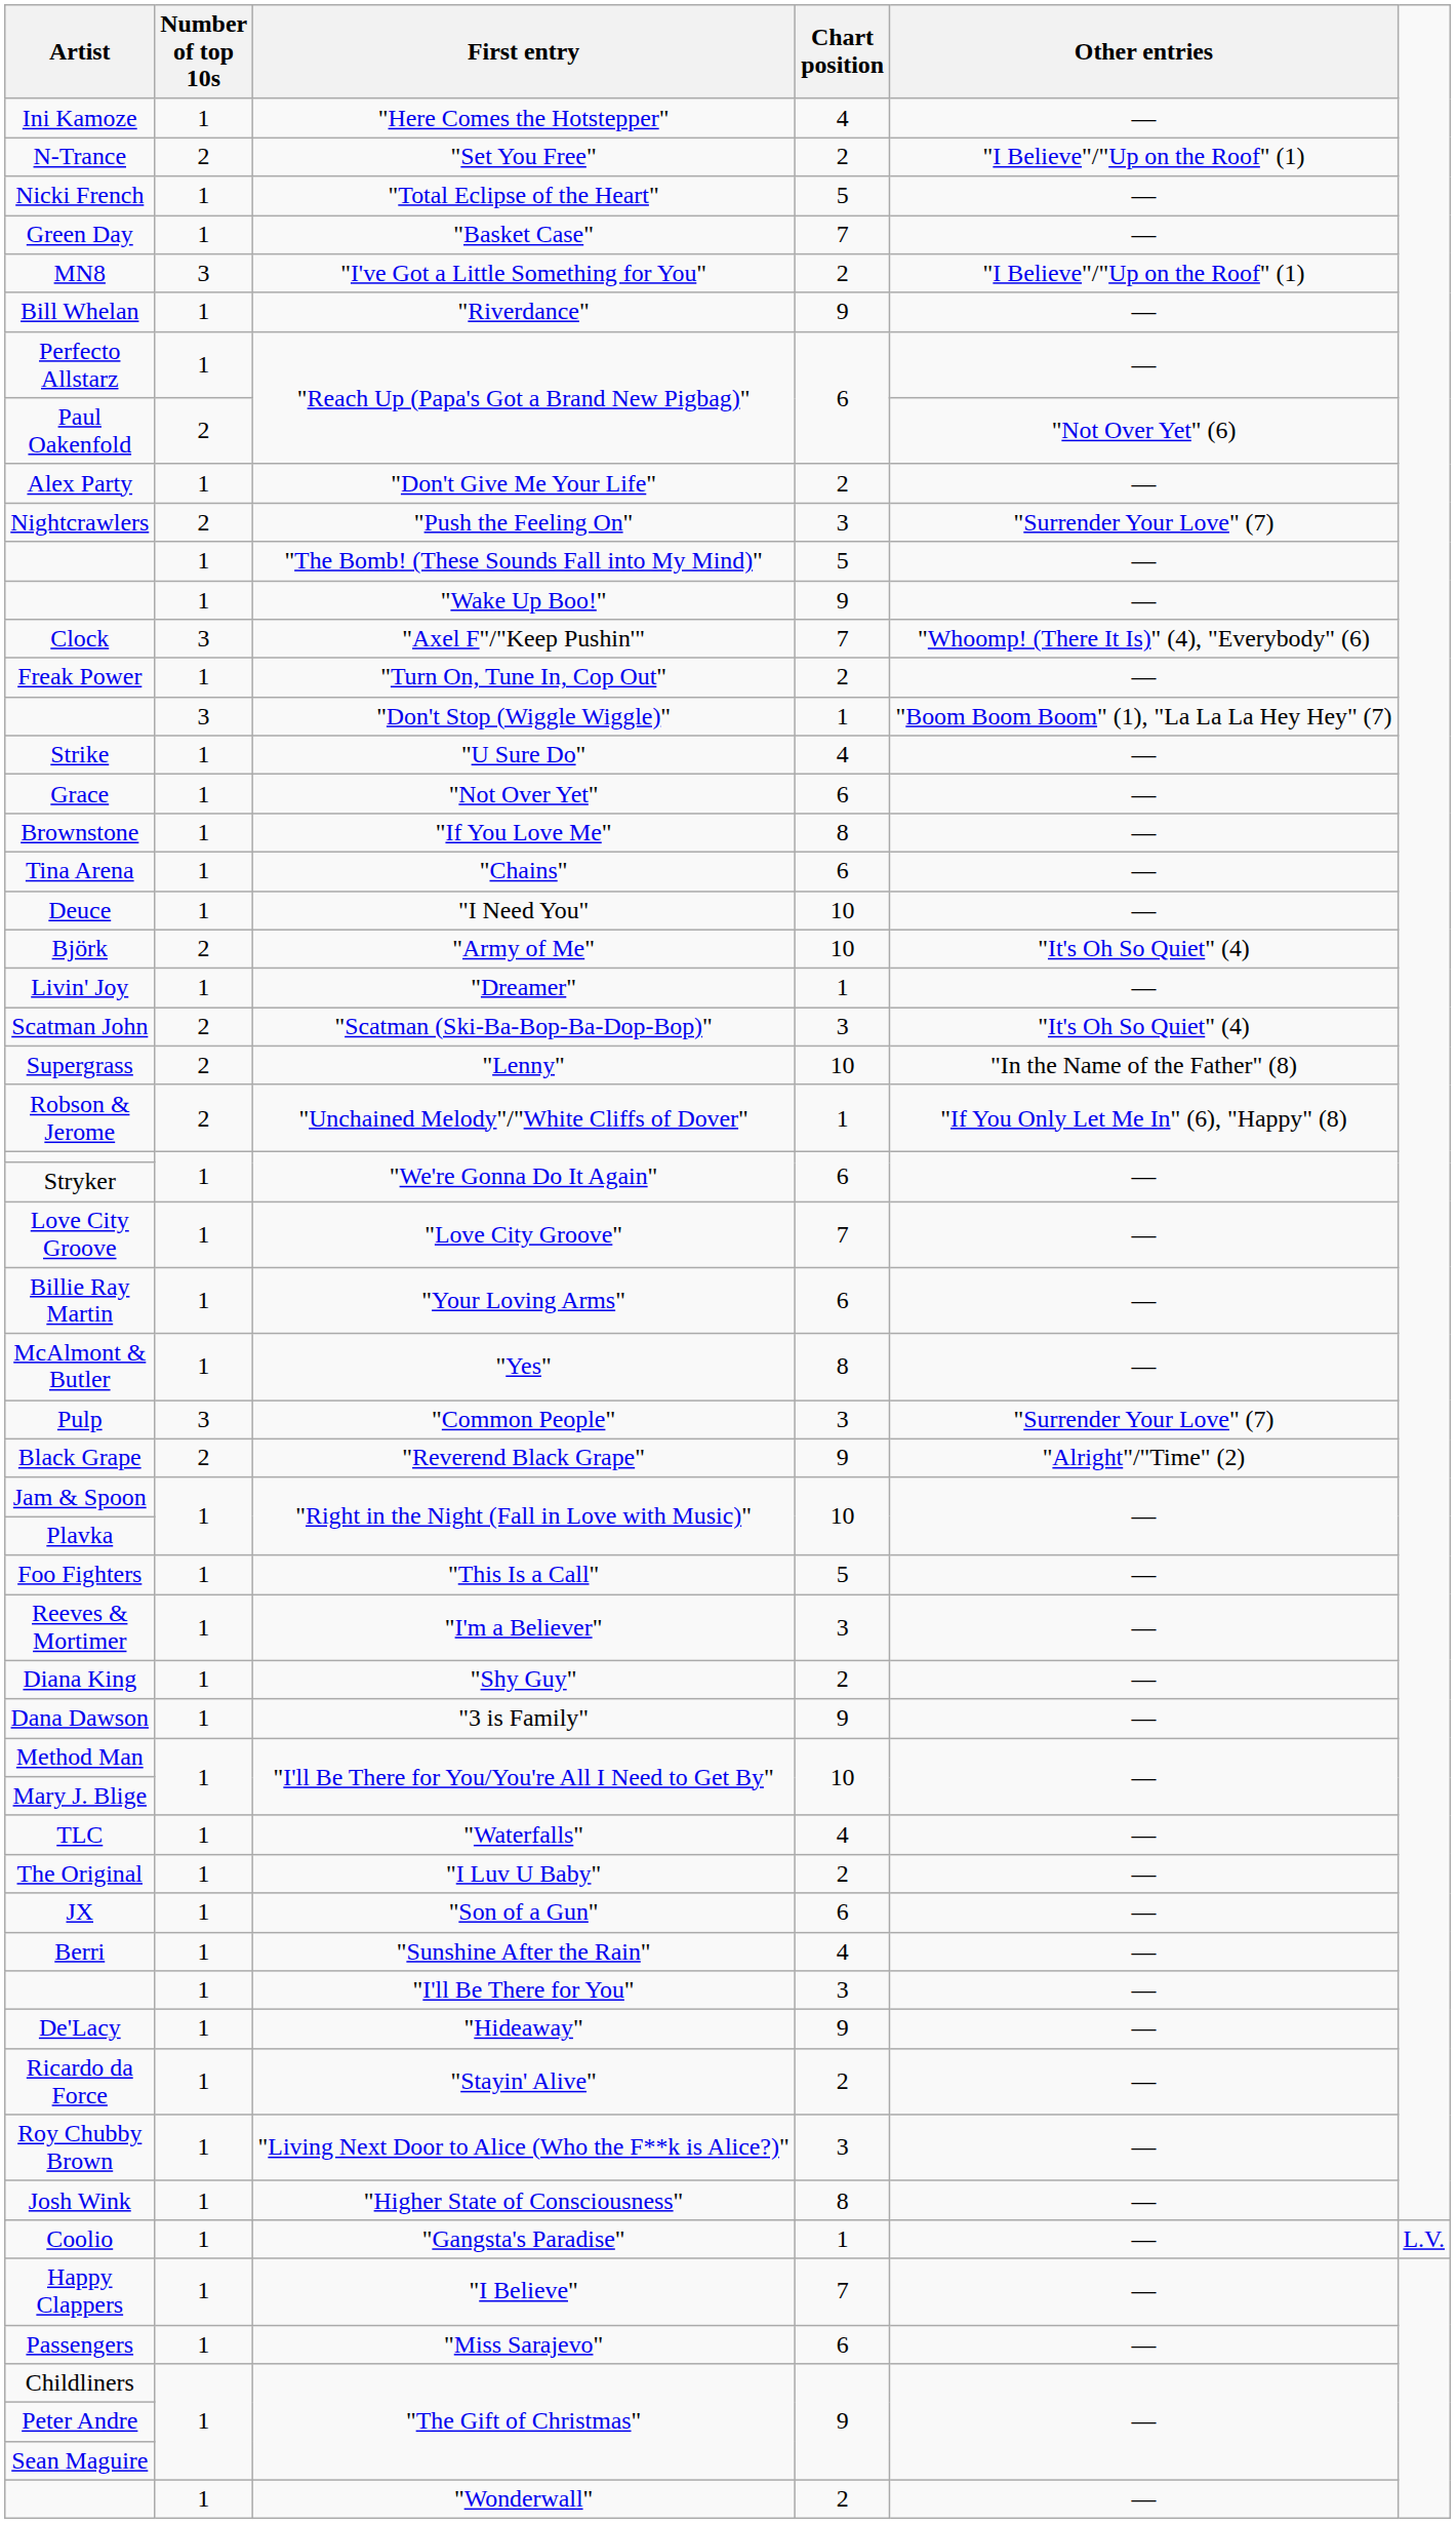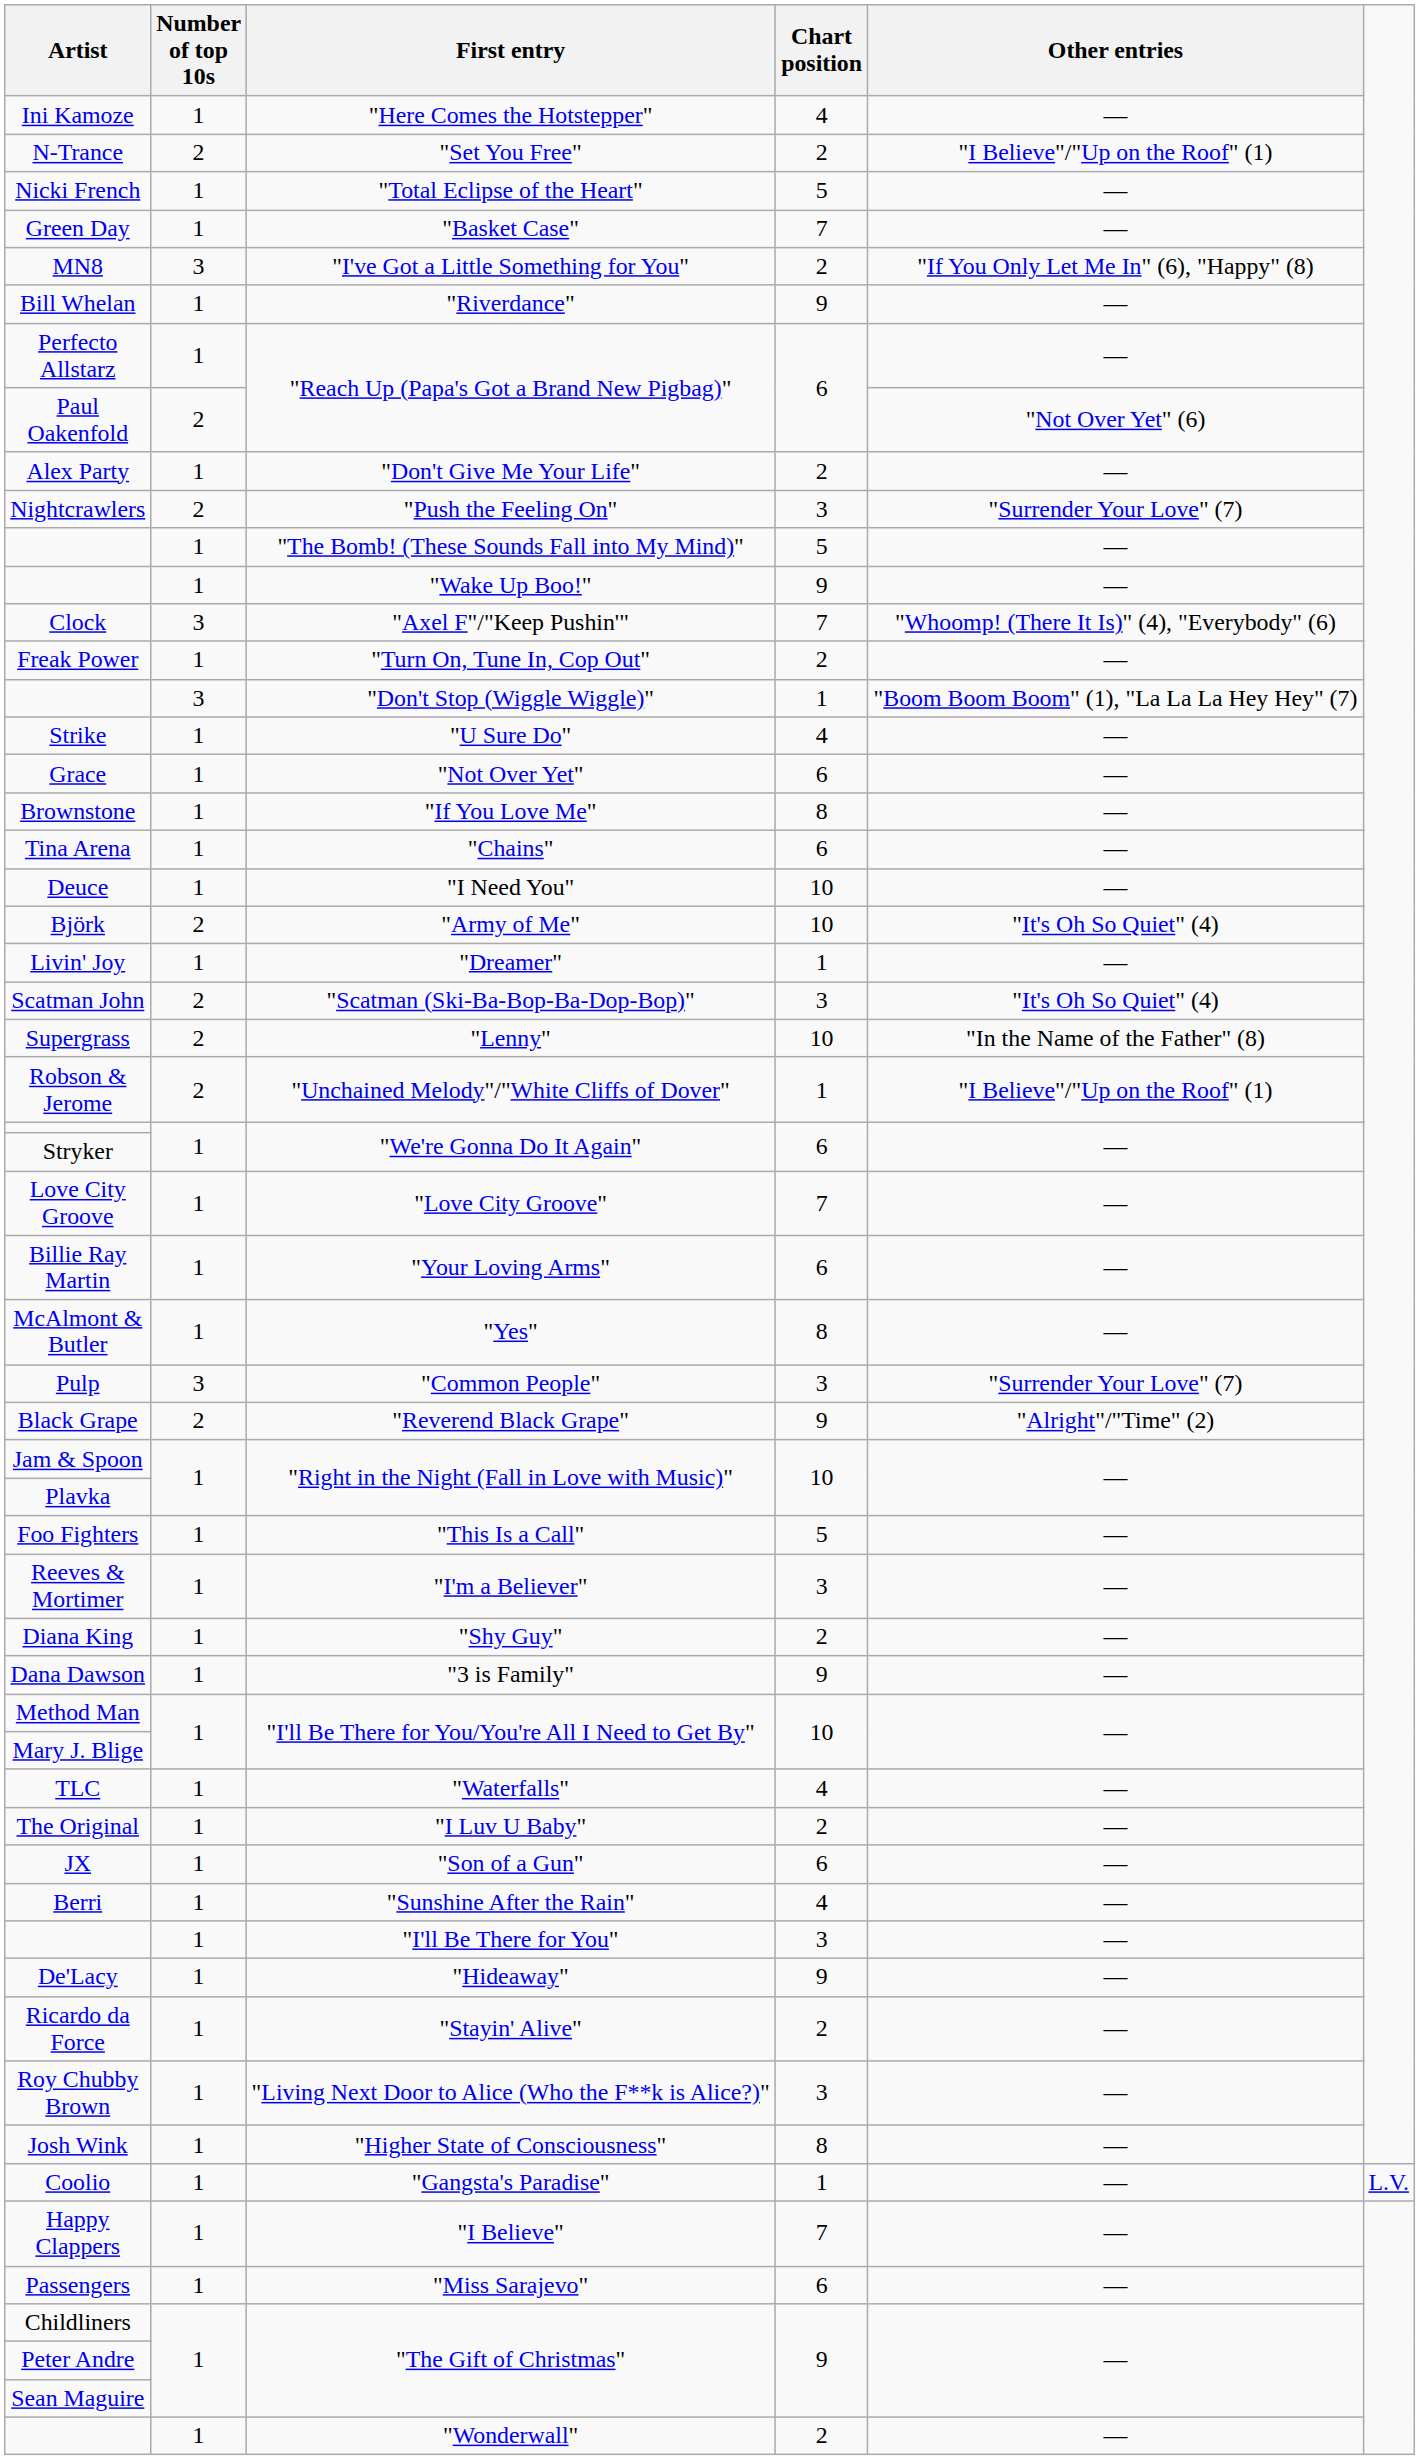 <table class="wikitable sortable mw-collapsible mw-collapsed" style="text-align: center;">
 <tr>
 <th scope="col" style="width:55px;">Artist</th>
 <th scope="col" style="width:55px;" data-sort-type="number">Number of top 10s</th>
 <th scope="col" style="text-align:center;">First entry</th>
 <th scope="col" style="width:55px;" data-sort-type="number">Chart position</th>
 <th scope="col" style="text-align:center;">Other entries</th>
 </tr>
 <tr>
 <td><a href='#'>Ini Kamoze</a></td>
 <td>1</td>
 <td>"<a href='#'>Here Comes the Hotstepper</a>"</td>
 <td>4</td>
 <td>—</td>
 </tr>
 <tr>
 <td><a href='#'>N-Trance</a></td>
 <td>2</td>
 <td>"<a href='#'>Set You Free</a>"</td>
 <td>2</td>
 <td>"<a href='#'>I Believe</a>"/"<a href='#'>Up on the Roof</a>" (1)</td>
 </tr>
 <tr>
 <td><a href='#'>Nicki French</a></td>
 <td>1</td>
 <td>"<a href='#'>Total Eclipse of the Heart</a>"</td>
 <td>5</td>
 <td>—</td>
 </tr>
 <tr>
 <td><a href='#'>Green Day</a></td>
 <td>1</td>
 <td>"<a href='#'>Basket Case</a>"</td>
 <td>7</td>
 <td>—</td>
 </tr>
 <tr>
 <td><a href='#'>MN8</a></td>
 <td>3</td>
 <td>"<a href='#'>I've Got a Little Something for You</a>"</td>
 <td>2</td>
-<td>"<a href='#'>I Believe</a>"/"<a href='#'>Up on the Roof</a>" (1)</td>
+<td>"<a href='#'>If You Only Let Me In</a>" (6), "Happy" (8)</td>
 </tr>
 <tr>
 <td><a href='#'>Bill Whelan</a></td>
 <td>1</td>
 <td>"<a href='#'>Riverdance</a>"</td>
 <td>9</td>
 <td>—</td>
 </tr>
 <tr>
 <td><a href='#'>Perfecto Allstarz</a></td>
 <td>1</td>
 <td rowspan="2">"<a href='#'>Reach Up (Papa's Got a Brand New Pigbag)</a>"</td>
 <td rowspan="2">6</td>
 <td>—</td>
 </tr>
 <tr>
 <td><a href='#'>Paul Oakenfold</a></td>
 <td>2</td>
 <td>"<a href='#'>Not Over Yet</a>" (6)</td>
 </tr>
 <tr>
 <td><a href='#'>Alex Party</a></td>
 <td>1</td>
 <td>"<a href='#'>Don't Give Me Your Life</a>"</td>
 <td>2</td>
 <td>—</td>
 </tr>
 <tr>
 <td><a href='#'>Nightcrawlers</a></td>
 <td>2</td>
 <td>"<a href='#'>Push the Feeling On</a>"</td>
 <td>3</td>
 <td>"<a href='#'>Surrender Your Love</a>" (7)</td>
 </tr>
 <tr>
 <td></td>
 <td>1</td>
 <td>"<a href='#'>The Bomb! (These Sounds Fall into My Mind)</a>"</td>
 <td>5</td>
 <td>—</td>
 </tr>
 <tr>
 <td></td>
 <td>1</td>
 <td>"<a href='#'>Wake Up Boo!</a>"</td>
 <td>9</td>
 <td>—</td>
 </tr>
 <tr>
 <td><a href='#'>Clock</a></td>
 <td>3</td>
 <td>"<a href='#'>Axel F</a>"/"Keep Pushin'"</td>
 <td>7</td>
 <td>"<a href='#'>Whoomp! (There It Is)</a>" (4), "Everybody" (6)</td>
 </tr>
 <tr>
 <td><a href='#'>Freak Power</a></td>
 <td>1</td>
 <td>"<a href='#'>Turn On, Tune In, Cop Out</a>"</td>
 <td>2</td>
 <td>—</td>
 </tr>
 <tr>
 <td></td>
 <td>3</td>
 <td>"<a href='#'>Don't Stop (Wiggle Wiggle)</a>"</td>
 <td>1</td>
 <td>"<a href='#'>Boom Boom Boom</a>" (1), "La La La Hey Hey" (7)</td>
 </tr>
 <tr>
 <td><a href='#'>Strike</a></td>
 <td>1</td>
 <td>"<a href='#'>U Sure Do</a>"</td>
 <td>4</td>
 <td>—</td>
 </tr>
 <tr>
 <td><a href='#'>Grace</a></td>
 <td>1</td>
 <td>"<a href='#'>Not Over Yet</a>"</td>
 <td>6</td>
 <td>—</td>
 </tr>
 <tr>
 <td><a href='#'>Brownstone</a></td>
 <td>1</td>
 <td>"<a href='#'>If You Love Me</a>"</td>
 <td>8</td>
 <td>—</td>
 </tr>
 <tr>
 <td><a href='#'>Tina Arena</a></td>
 <td>1</td>
 <td>"<a href='#'>Chains</a>"</td>
 <td>6</td>
 <td>—</td>
 </tr>
 <tr>
 <td><a href='#'>Deuce</a></td>
 <td>1</td>
 <td>"I Need You"</td>
 <td>10</td>
 <td>—</td>
 </tr>
 <tr>
 <td><a href='#'>Björk</a></td>
 <td>2</td>
 <td>"<a href='#'>Army of Me</a>"</td>
 <td>10</td>
 <td>"<a href='#'>It's Oh So Quiet</a>" (4)</td>
 </tr>
 <tr>
 <td><a href='#'>Livin' Joy</a></td>
 <td>1</td>
 <td>"<a href='#'>Dreamer</a>"</td>
 <td>1</td>
 <td>—</td>
 </tr>
 <tr>
 <td><a href='#'>Scatman John</a></td>
 <td>2</td>
 <td>"<a href='#'>Scatman (Ski-Ba-Bop-Ba-Dop-Bop)</a>"</td>
 <td>3</td>
 <td>"<a href='#'>It's Oh So Quiet</a>" (4)</td>
 </tr>
 <tr>
 <td><a href='#'>Supergrass</a></td>
 <td>2</td>
 <td>"<a href='#'>Lenny</a>"</td>
 <td>10</td>
 <td>"In the Name of the Father" (8)</td>
 </tr>
 <tr>
 <td><a href='#'>Robson & Jerome</a></td>
 <td>2</td>
 <td>"<a href='#'>Unchained Melody</a>"/"<a href='#'>White Cliffs of Dover</a>"</td>
 <td>1</td>
-<td>"<a href='#'>If You Only Let Me In</a>" (6), "Happy" (8)</td>
+<td>"<a href='#'>I Believe</a>"/"<a href='#'>Up on the Roof</a>" (1)</td>
 </tr>
 <tr>
 <td></td>
 <td rowspan="2">1</td>
 <td rowspan="2">"<a href='#'>We're Gonna Do It Again</a>"</td>
 <td rowspan="2">6</td>
 <td rowspan="2">—</td>
 </tr>
 <tr>
 <td>Stryker</td>
 </tr>
 <tr>
 <td><a href='#'>Love City Groove</a></td>
 <td>1</td>
 <td>"<a href='#'>Love City Groove</a>"</td>
 <td>7</td>
 <td>—</td>
 </tr>
 <tr>
 <td><a href='#'>Billie Ray Martin</a></td>
 <td>1</td>
 <td>"<a href='#'>Your Loving Arms</a>"</td>
 <td>6</td>
 <td>—</td>
 </tr>
 <tr>
 <td><a href='#'>McAlmont & Butler</a></td>
 <td>1</td>
 <td>"<a href='#'>Yes</a>"</td>
 <td>8</td>
 <td>—</td>
 </tr>
 <tr>
 <td><a href='#'>Pulp</a></td>
 <td>3</td>
 <td>"<a href='#'>Common People</a>"</td>
 <td>3</td>
 <td>"<a href='#'>Surrender Your Love</a>" (7)</td>
 </tr>
 <tr>
 <td><a href='#'>Black Grape</a></td>
 <td>2</td>
 <td>"<a href='#'>Reverend Black Grape</a>"</td>
 <td>9</td>
 <td>"<a href='#'>Alright</a>"/"Time" (2)</td>
 </tr>
 <tr>
 <td><a href='#'>Jam & Spoon</a></td>
 <td rowspan="2">1</td>
 <td rowspan="2">"<a href='#'>Right in the Night (Fall in Love with Music)</a>"</td>
 <td rowspan="2">10</td>
 <td rowspan="2">—</td>
 </tr>
 <tr>
 <td><a href='#'>Plavka</a></td>
 </tr>
 <tr>
 <td><a href='#'>Foo Fighters</a></td>
 <td>1</td>
 <td>"<a href='#'>This Is a Call</a>"</td>
 <td>5</td>
 <td>—</td>
 </tr>
 <tr>
 <td><a href='#'>Reeves & Mortimer</a></td>
 <td>1</td>
 <td>"<a href='#'>I'm a Believer</a>"</td>
 <td>3</td>
 <td>—</td>
 </tr>
 <tr>
 <td><a href='#'>Diana King</a></td>
 <td>1</td>
 <td>"<a href='#'>Shy Guy</a>"</td>
 <td>2</td>
 <td>—</td>
 </tr>
 <tr>
 <td><a href='#'>Dana Dawson</a></td>
 <td>1</td>
 <td>"3 is Family"</td>
 <td>9</td>
 <td>—</td>
 </tr>
 <tr>
 <td><a href='#'>Method Man</a></td>
 <td rowspan="2">1</td>
 <td rowspan="2">"<a href='#'>I'll Be There for You/You're All I Need to Get By</a>"</td>
 <td rowspan="2">10</td>
 <td rowspan="2">—</td>
 </tr>
 <tr>
 <td><a href='#'>Mary J. Blige</a></td>
 </tr>
 <tr>
 <td><a href='#'>TLC</a></td>
 <td>1</td>
 <td>"<a href='#'>Waterfalls</a>"</td>
 <td>4</td>
 <td>—</td>
 </tr>
 <tr>
 <td><a href='#'>The Original</a></td>
 <td>1</td>
 <td>"<a href='#'>I Luv U Baby</a>"</td>
 <td>2</td>
 <td>—</td>
 </tr>
 <tr>
 <td><a href='#'>JX</a></td>
 <td>1</td>
 <td>"<a href='#'>Son of a Gun</a>"</td>
 <td>6</td>
 <td>—</td>
 </tr>
 <tr>
 <td><a href='#'>Berri</a></td>
 <td>1</td>
 <td>"<a href='#'>Sunshine After the Rain</a>"</td>
 <td>4</td>
 <td>—</td>
 </tr>
 <tr>
 <td></td>
 <td>1</td>
 <td>"<a href='#'>I'll Be There for You</a>"</td>
 <td>3</td>
 <td>—</td>
 </tr>
 <tr>
 <td><a href='#'>De'Lacy</a></td>
 <td>1</td>
 <td>"<a href='#'>Hideaway</a>"</td>
 <td>9</td>
 <td>—</td>
 </tr>
 <tr>
 <td><a href='#'>Ricardo da Force</a></td>
 <td>1</td>
 <td>"<a href='#'>Stayin' Alive</a>"</td>
 <td>2</td>
 <td>—</td>
 </tr>
 <tr>
 <td><a href='#'>Roy Chubby Brown</a></td>
 <td>1</td>
 <td>"<a href='#'>Living Next Door to Alice (Who the F**k is Alice?)</a>"</td>
 <td>3</td>
 <td>—</td>
 </tr>
 <tr>
 <td><a href='#'>Josh Wink</a></td>
 <td>1</td>
 <td>"<a href='#'>Higher State of Consciousness</a>"</td>
 <td>8</td>
 <td>—</td>
 </tr>
 <tr>
 <td rowspan="2"><a href='#'>Coolio</a></td>
 <td rowspan="2">1</td>
 <td rowspan="2">"<a href='#'>Gangsta's Paradise</a>"</td>
 <td rowspan="2">1</td>
 <td rowspan="2">—</td>
 </tr>
 <tr>
 <td><a href='#'>L.V.</a></td>
 </tr>
 <tr>
 <td><a href='#'>Happy Clappers</a></td>
 <td>1</td>
 <td>"<a href='#'>I Believe</a>"</td>
 <td>7</td>
 <td>—</td>
 </tr>
 <tr>
 <td><a href='#'>Passengers</a></td>
 <td>1</td>
 <td>"<a href='#'>Miss Sarajevo</a>"</td>
 <td>6</td>
 <td>—</td>
 </tr>
 <tr>
 <td>Childliners</td>
 <td rowspan="3">1</td>
 <td rowspan="3">"<a href='#'>The Gift of Christmas</a>"</td>
 <td rowspan="3">9</td>
 <td rowspan="3">—</td>
 </tr>
 <tr>
 <td><a href='#'>Peter Andre</a></td>
 </tr>
 <tr>
 <td><a href='#'>Sean Maguire</a></td>
 </tr>
 <tr>
 <td></td>
 <td>1</td>
 <td>"<a href='#'>Wonderwall</a>"</td>
 <td>2</td>
 <td>—</td>
 </tr>
 </table>
